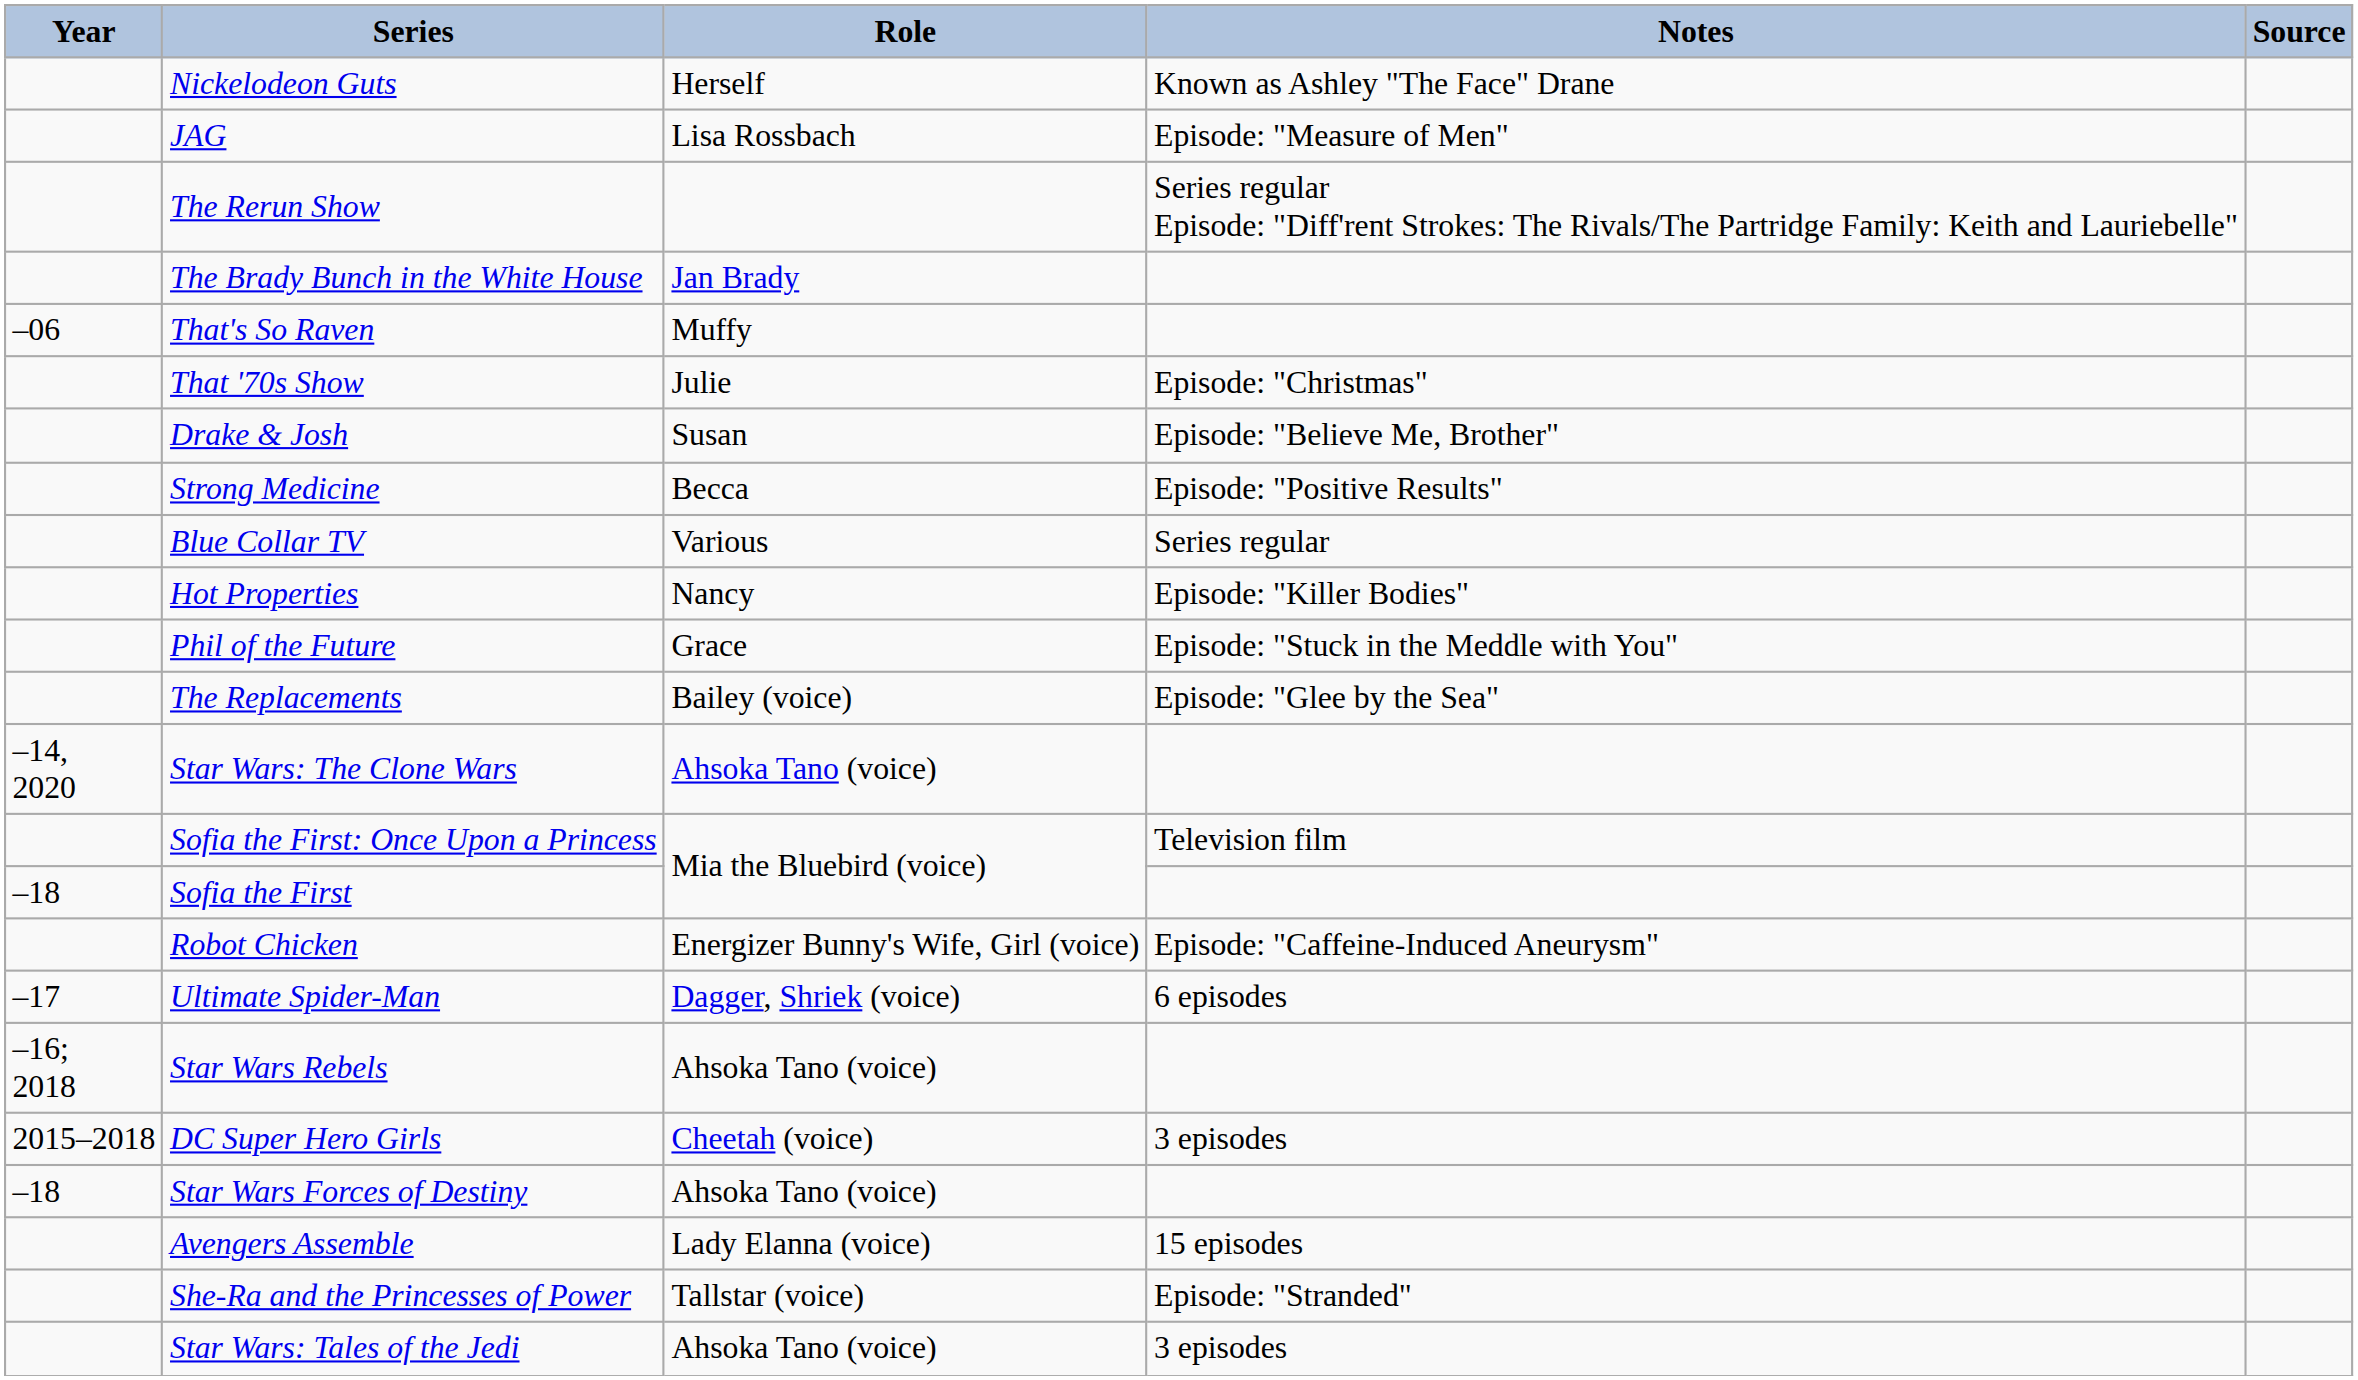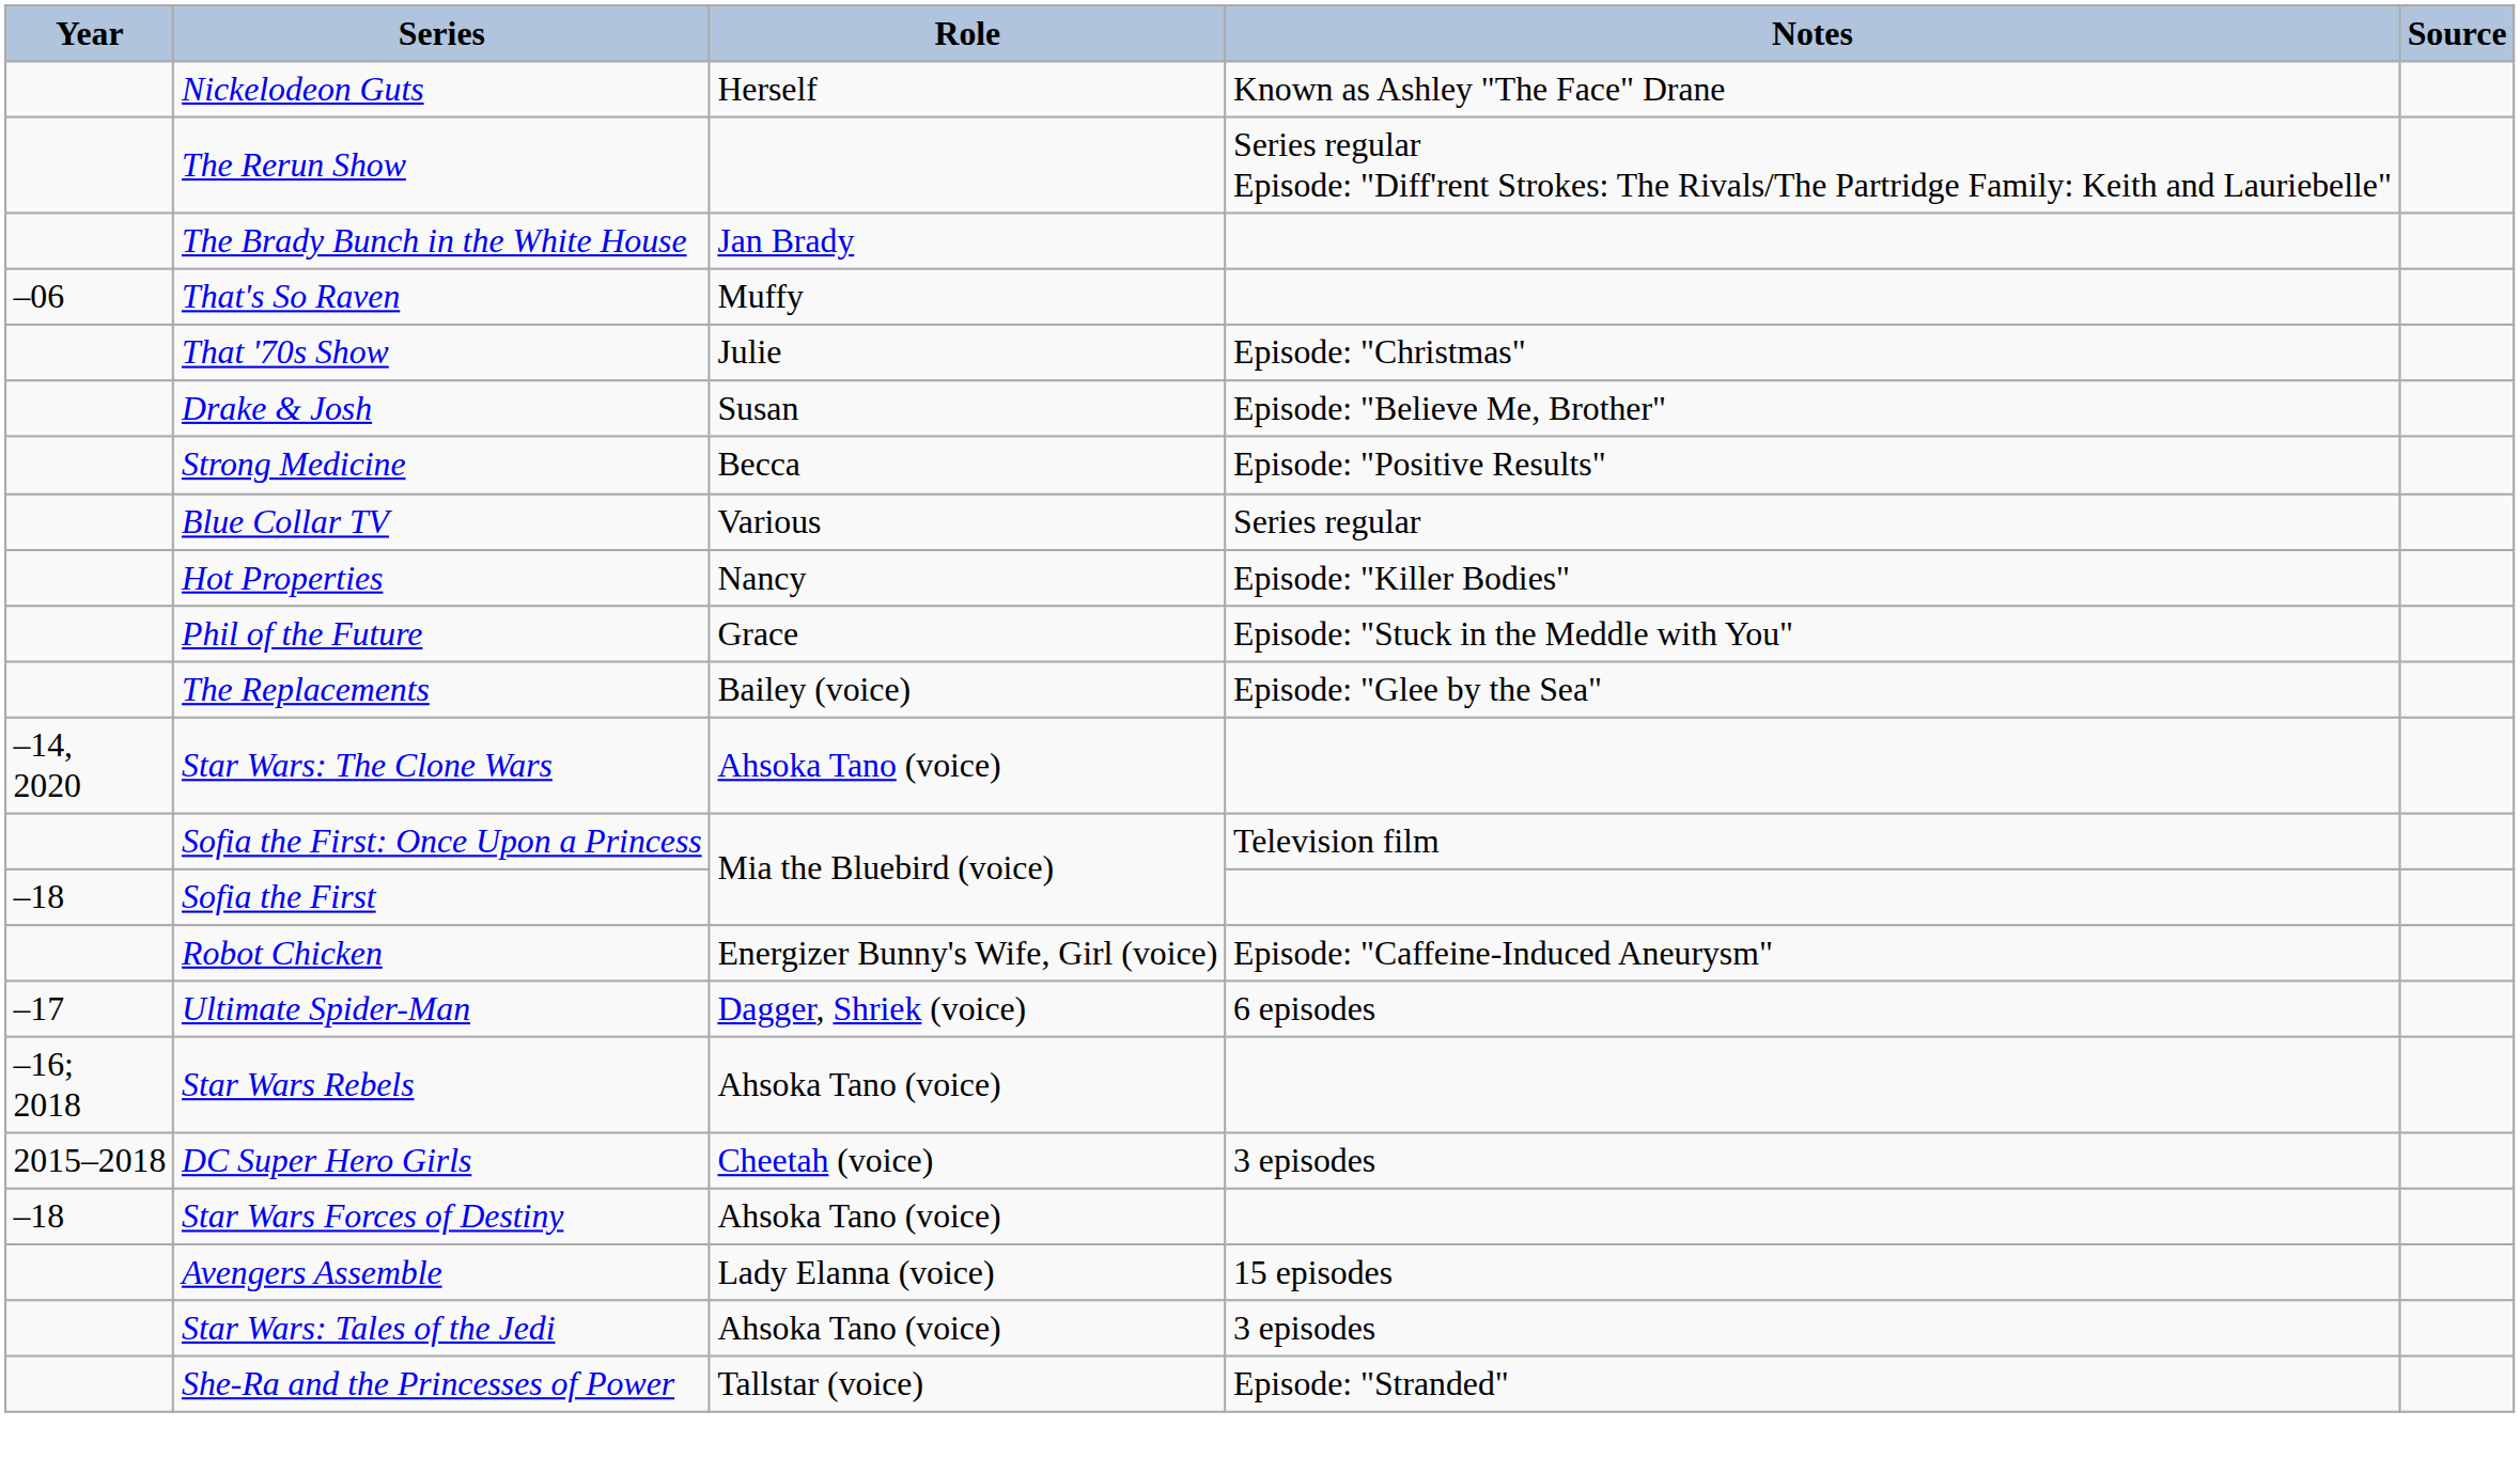 <table class="wikitable sortable plainrowheaders" style="width=95%; font-size: 95%;">
 <tr>
 <th style="background:#b0c4de;">Year </th>
 <th style="background:#b0c4de;">Series</th>
 <th style="background:#b0c4de;">Role </th>
 <th style="background:#b0c4de;" class="unsortable">Notes </th>
 <th style="background:#b0c4de;" class="unsortable">Source</th>
 </tr>
 <tr>
 <td></td>
 <td><em><a href='#'>Nickelodeon Guts</a></em></td>
 <td>Herself</td>
 <td>Known as Ashley "The Face" Drane</td>
-<td> </td>
-</tr>
-<tr>
-<td></td>
-<td><em><a href='#'>JAG</a></em></td>
-<td>Lisa Rossbach</td>
-<td>Episode: "Measure of Men"</td>
 <td> </td>
 </tr>
 <tr>
 <td></td>
 <td><em><a href='#'>The Rerun Show</a></em></td>
 <td> </td>
 <td>Series regular<br>Episode: "Diff'rent Strokes: The Rivals/The Partridge Family: Keith and Lauriebelle"</td>
 <td> </td>
 </tr>
 <tr>
 <td></td>
 <td><em><a href='#'>The Brady Bunch in the White House</a></em></td>
 <td><a href='#'>Jan Brady</a></td>
 <td> </td>
 <td> </td>
 </tr>
 <tr>
 <td>–06</td>
 <td><em><a href='#'>That's So Raven</a></em></td>
 <td>Muffy</td>
 <td> </td>
 <td> </td>
 </tr>
 <tr>
 <td></td>
 <td><em><a href='#'>That '70s Show</a></em></td>
 <td>Julie</td>
 <td>Episode: "Christmas"</td>
 <td> </td>
 </tr>
 <tr>
 <td></td>
 <td><em><a href='#'>Drake & Josh</a></em></td>
 <td>Susan</td>
 <td>Episode: "Believe Me, Brother"</td>
 <td> </td>
 </tr>
 <tr>
 <td></td>
 <td><em><a href='#'>Strong Medicine</a></em></td>
 <td>Becca</td>
 <td>Episode: "Positive Results"</td>
 <td> </td>
 </tr>
 <tr>
 <td></td>
 <td><em><a href='#'>Blue Collar TV</a></em></td>
 <td>Various</td>
 <td>Series regular</td>
 <td> </td>
 </tr>
 <tr>
 <td></td>
 <td><em><a href='#'>Hot Properties</a></em></td>
 <td>Nancy</td>
 <td>Episode: "Killer Bodies"</td>
 <td> </td>
 </tr>
 <tr>
 <td></td>
 <td><em><a href='#'>Phil of the Future</a></em></td>
 <td>Grace</td>
 <td>Episode: "Stuck in the Meddle with You"</td>
 <td> </td>
 </tr>
 <tr>
 <td></td>
 <td><em><a href='#'>The Replacements</a></em></td>
 <td>Bailey (voice)</td>
 <td>Episode: "Glee by the Sea"</td>
 <td></td>
 </tr>
 <tr>
 <td>–14,<br>2020</td>
 <td><em><a href='#'>Star Wars: The Clone Wars</a></em></td>
 <td><a href='#'>Ahsoka Tano</a> (voice)</td>
 <td></td>
 <td></td>
 </tr>
 <tr>
 <td></td>
 <td><em><a href='#'>Sofia the First: Once Upon a Princess</a></em></td>
 <td rowspan="2">Mia the Bluebird (voice)</td>
 <td>Television film</td>
 <td></td>
 </tr>
 <tr>
 <td>–18</td>
 <td><em><a href='#'>Sofia the First</a></em></td>
 <td></td>
 <td></td>
 </tr>
 <tr>
 <td></td>
 <td><em><a href='#'>Robot Chicken</a></em></td>
 <td>Energizer Bunny's Wife, Girl (voice)</td>
 <td>Episode: "Caffeine-Induced Aneurysm"</td>
 <td> </td>
 </tr>
 <tr>
 <td>–17</td>
 <td><em><a href='#'>Ultimate Spider-Man</a></em></td>
 <td><a href='#'>Dagger</a>, <a href='#'>Shriek</a> (voice)</td>
 <td>6 episodes</td>
 <td></td>
 </tr>
 <tr>
 <td>–16;<br>2018</td>
 <td><em><a href='#'>Star Wars Rebels</a></em></td>
 <td>Ahsoka Tano (voice)</td>
 <td></td>
 <td></td>
 </tr>
 <tr>
 <td>2015–2018</td>
 <td><em><a href='#'>DC Super Hero Girls</a></em></td>
 <td><a href='#'>Cheetah</a> (voice)</td>
 <td>3 episodes</td>
 <td></td>
 </tr>
 <tr>
 <td>–18</td>
 <td><em><a href='#'>Star Wars Forces of Destiny</a></em></td>
 <td>Ahsoka Tano (voice)</td>
 <td></td>
 <td></td>
 </tr>
 <tr>
 <td></td>
 <td><em><a href='#'>Avengers Assemble</a></em></td>
 <td>Lady Elanna (voice)</td>
 <td>15 episodes</td>
 <td></td>
 </tr>
 <tr>
 <td></td>
+<td><em><a href='#'>Star Wars: Tales of the Jedi</a></em></td>
+<td>Ahsoka Tano (voice)</td>
+<td>3 episodes</td>
+<td></td>
+</tr>
+<tr>
+<td></td>
 <td><em><a href='#'>She-Ra and the Princesses of Power</a></em></td>
 <td>Tallstar (voice)</td>
 <td>Episode: "Stranded"</td>
 <td></td>
 </tr>
-<tr>
-<td></td>
-<td><em><a href='#'>Star Wars: Tales of the Jedi</a></em></td>
-<td>Ahsoka Tano (voice)</td>
-<td>3 episodes</td>
-<td></td>
-</tr>
 </table>
